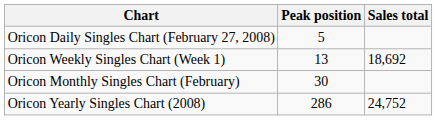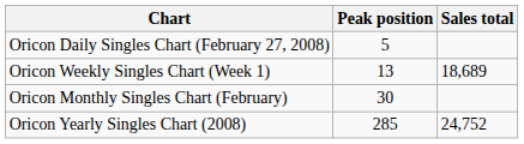 <table class="wikitable">
 <tr>
 <th>Chart</th>
 <th>Peak position</th>
 <th>Sales total</th>
 </tr>
 <tr>
 <td>Oricon Daily Singles Chart (February 27, 2008)</td>
 <td align="center">5</td>
 <td></td>
 </tr>
 <tr>
 <td>Oricon Weekly Singles Chart (Week 1)</td>
 <td align="center">13</td>
-<td>18,692</td>
+<td>18,689</td>
 </tr>
 <tr>
 <td>Oricon Monthly Singles Chart (February)</td>
 <td align="center">30</td>
 <td></td>
 </tr>
 <tr>
 <td>Oricon Yearly Singles Chart (2008)</td>
-<td align="center">286</td>
+<td align="center">285</td>
 <td>24,752</td>
 </tr>
 </table>
